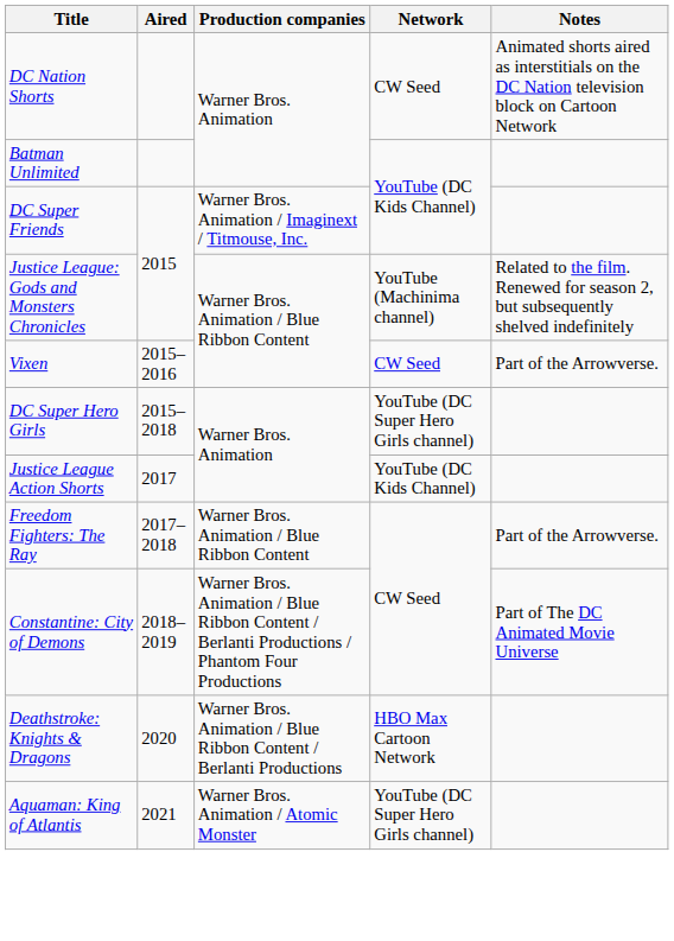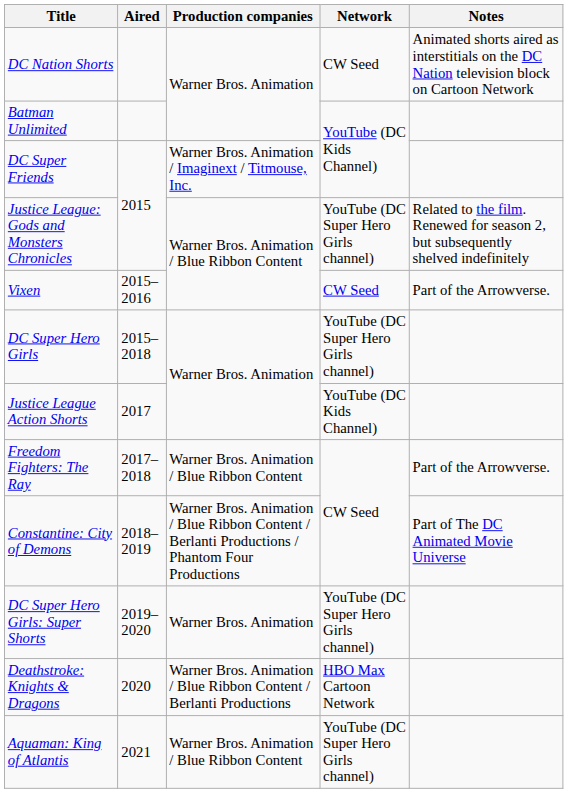 <table class="wikitable plainrowheaders" style="text-align: left">
 <tr>
 <th>Title</th>
 <th>Aired</th>
 <th>Production companies</th>
 <th>Network</th>
 <th>Notes</th>
 </tr>
 <tr>
 <td><em><a href='#'>DC Nation Shorts</a></em></td>
 <td></td>
 <td rowspan="2">Warner Bros. Animation</td>
 <td>CW Seed</td>
 <td>Animated shorts aired as interstitials on the <a href='#'>DC Nation</a> television block on Cartoon Network</td>
 </tr>
 <tr>
 <td><em><a href='#'>Batman Unlimited</a></em></td>
 <td></td>
 <td rowspan="2"><a href='#'>YouTube</a> (DC Kids Channel)</td>
 <td></td>
 </tr>
 <tr>
 <td><em><a href='#'>DC Super Friends</a></em></td>
 <td rowspan="2">2015</td>
 <td>Warner Bros. Animation / <a href='#'>Imaginext</a> / <a href='#'>Titmouse, Inc.</a></td>
 <td></td>
 </tr>
 <tr>
 <td><em><a href='#'>Justice League: Gods and Monsters Chronicles</a></em></td>
 <td rowspan="2">Warner Bros. Animation / Blue Ribbon Content</td>
-<td>YouTube (Machinima channel)</td>
+<td>YouTube (DC Super Hero Girls channel)</td>
 <td>Related to <a href='#'>the film</a>. Renewed for season 2, but subsequently shelved indefinitely</td>
 </tr>
 <tr>
 <td><em><a href='#'>Vixen</a></em></td>
 <td>2015–2016</td>
 <td><a href='#'>CW Seed</a></td>
 <td>Part of the Arrowverse.</td>
 </tr>
 <tr>
 <td><em><a href='#'>DC Super Hero Girls</a></em></td>
 <td>2015–2018</td>
 <td rowspan="2">Warner Bros. Animation</td>
 <td>YouTube (DC Super Hero Girls channel)</td>
 <td></td>
 </tr>
 <tr>
 <td><em><a href='#'>Justice League Action Shorts</a></em></td>
 <td>2017</td>
 <td>YouTube (DC Kids Channel)</td>
 <td></td>
 </tr>
 <tr>
 <td><em><a href='#'>Freedom Fighters: The Ray</a></em></td>
 <td>2017–2018</td>
 <td>Warner Bros. Animation / Blue Ribbon Content</td>
 <td rowspan="2">CW Seed</td>
 <td>Part of the Arrowverse.</td>
 </tr>
 <tr>
 <td><em><a href='#'>Constantine: City of Demons</a></em></td>
 <td>2018–2019</td>
 <td>Warner Bros. Animation / Blue Ribbon Content / Berlanti Productions / Phantom Four Productions</td>
 <td>Part of The <a href='#'>DC Animated Movie Universe</a></td>
 </tr>
 <tr>
+<td><em><a href='#'>DC Super Hero Girls: Super Shorts</a></em></td>
+<td>2019–2020</td>
+<td>Warner Bros. Animation</td>
+<td>YouTube (DC Super Hero Girls channel)</td>
+<td></td>
+</tr>
+<tr>
 <td><em><a href='#'>Deathstroke: Knights & Dragons</a></em></td>
 <td>2020</td>
 <td>Warner Bros. Animation / Blue Ribbon Content / Berlanti Productions</td>
 <td><a href='#'>HBO Max</a><br>Cartoon Network</td>
 <td></td>
 </tr>
 <tr>
 <td><em><a href='#'>Aquaman: King of Atlantis</a></em></td>
 <td>2021</td>
-<td>Warner Bros. Animation / <a href='#'>Atomic Monster</a></td>
+<td>Warner Bros. Animation / Blue Ribbon Content</td>
 <td>YouTube (DC Super Hero Girls channel)</td>
 <td></td>
 </tr>
 </table>
